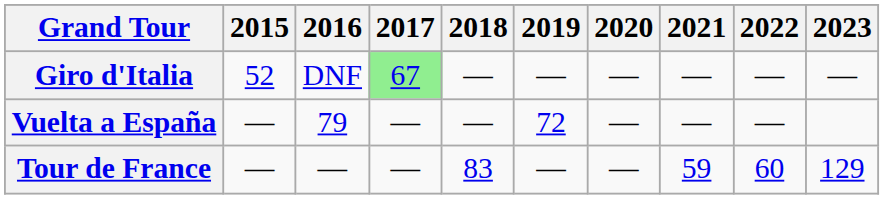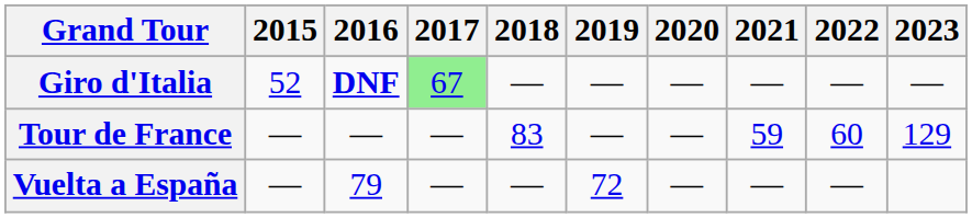 <table class="wikitable plainrowheaders">
 <tr>
 <th scope="col"><a href='#'>Grand Tour</a></th>
 <th scope="col">2015</th>
 <th scope="col">2016</th>
 <th scope="col">2017</th>
 <th scope="col">2018</th>
 <th scope="col">2019</th>
 <th scope="col">2020</th>
 <th scope="col">2021</th>
 <th scope="col">2022</th>
 <th scope="col">2023</th>
 </tr>
 <tr style="text-align:center;">
 <th scope="row"> <a href='#'>Giro d'Italia</a></th>
 <td><a href='#'>52</a></td>
-<td><a href='#'>DNF</a></td>
+<td><strong><a href='#'>DNF</a></strong></td>
 <td style="background: lightgreen;"><a href='#'>67</a></td>
 <td>—</td>
 <td>—</td>
 <td>—</td>
 <td>—</td>
 <td>—</td>
 <td>—</td>
+</tr>
+<tr style="text-align:center;">
+<th scope="row"> <a href='#'>Tour de France</a></th>
+<td>—</td>
+<td>—</td>
+<td>—</td>
+<td><a href='#'>83</a></td>
+<td>—</td>
+<td>—</td>
+<td><a href='#'>59</a></td>
+<td><a href='#'>60</a></td>
+<td><a href='#'>129</a></td>
 </tr>
 <tr style="text-align:center;">
 <th scope="row"> <a href='#'>Vuelta a España</a></th>
 <td>—</td>
 <td><a href='#'>79</a></td>
 <td>—</td>
 <td>—</td>
 <td><a href='#'>72</a></td>
 <td>—</td>
 <td>—</td>
 <td>—</td>
 <td></td>
 </tr>
-<tr style="text-align:center;">
-<th scope="row"> <a href='#'>Tour de France</a></th>
-<td>—</td>
-<td>—</td>
-<td>—</td>
-<td><a href='#'>83</a></td>
-<td>—</td>
-<td>—</td>
-<td><a href='#'>59</a></td>
-<td><a href='#'>60</a></td>
-<td><a href='#'>129</a></td>
-</tr>
 </table>
